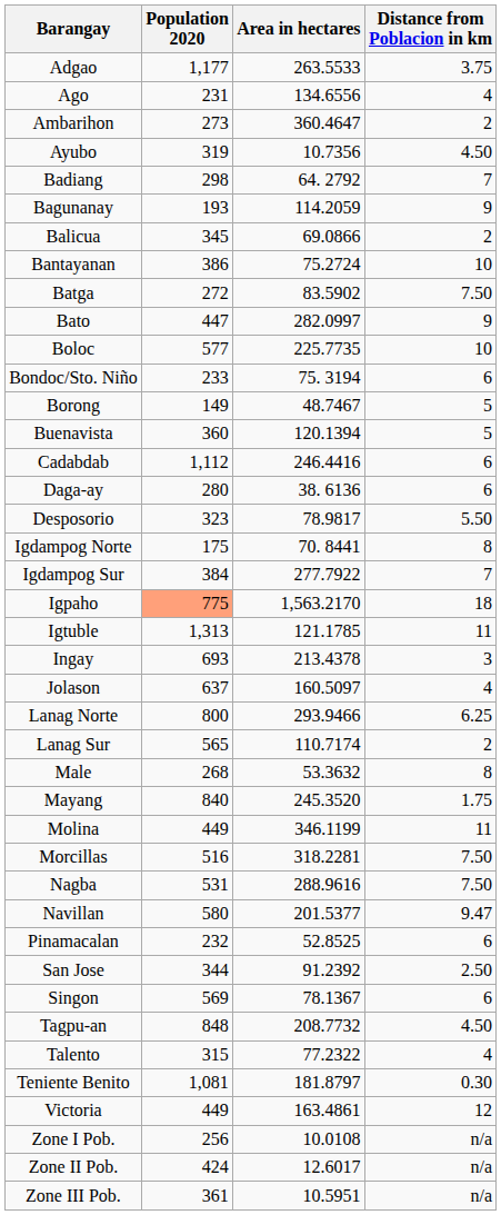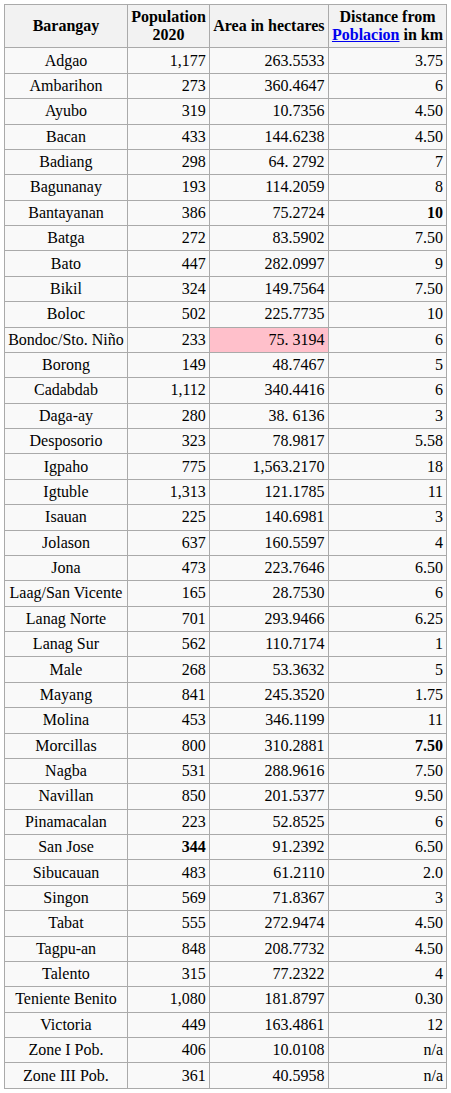 <table class="wikitable sortable" style="text-align:right">
 <tr>
 <th>Barangay</th>
 <th>Population<br>2020 </th>
 <th>Area in hectares</th>
 <th>Distance from<br><a href='#'>Poblacion</a> in km</th>
 </tr>
 <tr>
 <td align=center>Adgao</td>
 <td>1,177</td>
 <td>263.5533</td>
 <td>3.75</td>
 </tr>
 <tr>
-<td align=center>Ago</td>
-<td>231</td>
-<td>134.6556</td>
-<td>4</td>
-</tr>
-<tr>
 <td align=center>Ambarihon</td>
 <td>273</td>
 <td>360.4647</td>
-<td>2</td>
+<td>6</td>
 </tr>
 <tr>
 <td align=center>Ayubo</td>
 <td>319</td>
 <td>10.7356</td>
+<td>4.50</td>
+</tr>
+<tr>
+<td align=center>Bacan</td>
+<td>433</td>
+<td>144.6238</td>
 <td>4.50</td>
 </tr>
 <tr>
 <td align=center>Badiang</td>
 <td>298</td>
 <td>64. 2792</td>
 <td>7</td>
 </tr>
 <tr>
 <td align=center>Bagunanay</td>
 <td>193</td>
 <td>114.2059</td>
-<td>9</td>
-</tr>
-<tr>
-<td align=center>Balicua</td>
-<td>345</td>
-<td>69.0866</td>
-<td>2</td>
+<td>8</td>
 </tr>
 <tr>
 <td align=center>Bantayanan</td>
 <td>386</td>
 <td>75.2724</td>
-<td>10</td>
+<td><strong>10</strong></td>
 </tr>
 <tr>
 <td align=center>Batga</td>
 <td>272</td>
 <td>83.5902</td>
 <td>7.50</td>
 </tr>
 <tr>
 <td align=center>Bato</td>
 <td>447</td>
 <td>282.0997</td>
 <td>9</td>
 </tr>
 <tr>
+<td align=center>Bikil</td>
+<td>324</td>
+<td>149.7564</td>
+<td>7.50</td>
+</tr>
+<tr>
 <td align=center>Boloc</td>
-<td>577</td>
+<td>502</td>
 <td>225.7735</td>
 <td>10</td>
 </tr>
 <tr>
 <td align=center>Bondoc/Sto. Niño</td>
 <td>233</td>
-<td>75. 3194</td>
+<td style="background: pink;">75. 3194</td>
 <td>6</td>
 </tr>
 <tr>
 <td align=center>Borong</td>
 <td>149</td>
 <td>48.7467</td>
 <td>5</td>
 </tr>
 <tr>
-<td align=center>Buenavista</td>
-<td>360</td>
-<td>120.1394</td>
-<td>5</td>
-</tr>
-<tr>
 <td align=center>Cadabdab</td>
 <td>1,112</td>
-<td>246.4416</td>
+<td>340.4416</td>
 <td>6</td>
 </tr>
 <tr>
 <td align=center>Daga-ay</td>
 <td>280</td>
 <td>38. 6136</td>
-<td>6</td>
+<td>3</td>
 </tr>
 <tr>
 <td align=center>Desposorio</td>
 <td>323</td>
 <td>78.9817</td>
-<td>5.50</td>
-</tr>
-<tr>
-<td align=center>Igdampog Norte</td>
-<td>175</td>
-<td>70. 8441</td>
-<td>8</td>
-</tr>
-<tr>
-<td align=center>Igdampog Sur</td>
-<td>384</td>
-<td>277.7922</td>
-<td>7</td>
+<td>5.58</td>
 </tr>
 <tr>
 <td align=center>Igpaho</td>
-<td style="background: lightsalmon;">775</td>
+<td>775</td>
 <td>1,563.2170</td>
 <td>18</td>
 </tr>
 <tr>
 <td align=center>Igtuble</td>
 <td>1,313</td>
 <td>121.1785</td>
 <td>11</td>
 </tr>
 <tr>
-<td align=center>Ingay</td>
-<td>693</td>
-<td>213.4378</td>
+<td align=center>Isauan</td>
+<td>225</td>
+<td>140.6981</td>
 <td>3</td>
 </tr>
 <tr>
 <td align=center>Jolason</td>
 <td>637</td>
-<td>160.5097</td>
+<td>160.5597</td>
 <td>4</td>
 </tr>
 <tr>
+<td align=center>Jona</td>
+<td>473</td>
+<td>223.7646</td>
+<td>6.50</td>
+</tr>
+<tr>
+<td align=center>Laag/San Vicente</td>
+<td>165</td>
+<td>28.7530</td>
+<td>6</td>
+</tr>
+<tr>
 <td align=center>Lanag Norte</td>
-<td>800</td>
+<td>701</td>
 <td>293.9466</td>
 <td>6.25</td>
 </tr>
 <tr>
 <td align=center>Lanag Sur</td>
-<td>565</td>
+<td>562</td>
 <td>110.7174</td>
-<td>2</td>
+<td>1</td>
 </tr>
 <tr>
 <td align=center>Male</td>
 <td>268</td>
 <td>53.3632</td>
-<td>8</td>
+<td>5</td>
 </tr>
 <tr>
 <td align=center>Mayang</td>
-<td>840</td>
+<td>841</td>
 <td>245.3520</td>
 <td>1.75</td>
 </tr>
 <tr>
 <td align=center>Molina</td>
-<td>449</td>
+<td>453</td>
 <td>346.1199</td>
 <td>11</td>
 </tr>
 <tr>
 <td align=center>Morcillas</td>
-<td>516</td>
-<td>318.2281</td>
-<td>7.50</td>
+<td>800</td>
+<td>310.2881</td>
+<td><strong>7.50</strong></td>
 </tr>
 <tr>
 <td align=center>Nagba</td>
 <td>531</td>
 <td>288.9616</td>
 <td>7.50</td>
 </tr>
 <tr>
 <td align=center>Navillan</td>
-<td>580</td>
+<td>850</td>
 <td>201.5377</td>
-<td>9.47</td>
+<td>9.50</td>
 </tr>
 <tr>
 <td align=center>Pinamacalan</td>
-<td>232</td>
+<td>223</td>
 <td>52.8525</td>
 <td>6</td>
 </tr>
 <tr>
 <td align=center>San Jose</td>
-<td>344</td>
+<td><strong>344</strong></td>
 <td>91.2392</td>
-<td>2.50</td>
+<td>6.50</td>
+</tr>
+<tr>
+<td align=center>Sibucauan</td>
+<td>483</td>
+<td>61.2110</td>
+<td>2.0</td>
 </tr>
 <tr>
 <td align=center>Singon</td>
 <td>569</td>
-<td>78.1367</td>
-<td>6</td>
+<td>71.8367</td>
+<td>3</td>
+</tr>
+<tr>
+<td align=center>Tabat</td>
+<td>555</td>
+<td>272.9474</td>
+<td>4.50</td>
 </tr>
 <tr>
 <td align=center>Tagpu-an</td>
 <td>848</td>
 <td>208.7732</td>
 <td>4.50</td>
 </tr>
 <tr>
 <td align=center>Talento</td>
 <td>315</td>
 <td>77.2322</td>
 <td>4</td>
 </tr>
 <tr>
 <td align=center>Teniente Benito</td>
-<td>1,081</td>
+<td>1,080</td>
 <td>181.8797</td>
 <td>0.30</td>
 </tr>
 <tr>
 <td align=center>Victoria</td>
 <td>449</td>
 <td>163.4861</td>
 <td>12</td>
 </tr>
 <tr>
 <td align=center>Zone I Pob.</td>
-<td>256</td>
+<td>406</td>
 <td>10.0108</td>
-<td>n/a</td>
-</tr>
-<tr>
-<td align=center>Zone II Pob.</td>
-<td>424</td>
-<td>12.6017</td>
 <td>n/a</td>
 </tr>
 <tr>
 <td align=center>Zone III Pob.</td>
 <td>361</td>
-<td>10.5951</td>
+<td>40.5958</td>
 <td>n/a</td>
 </tr>
 </table>
